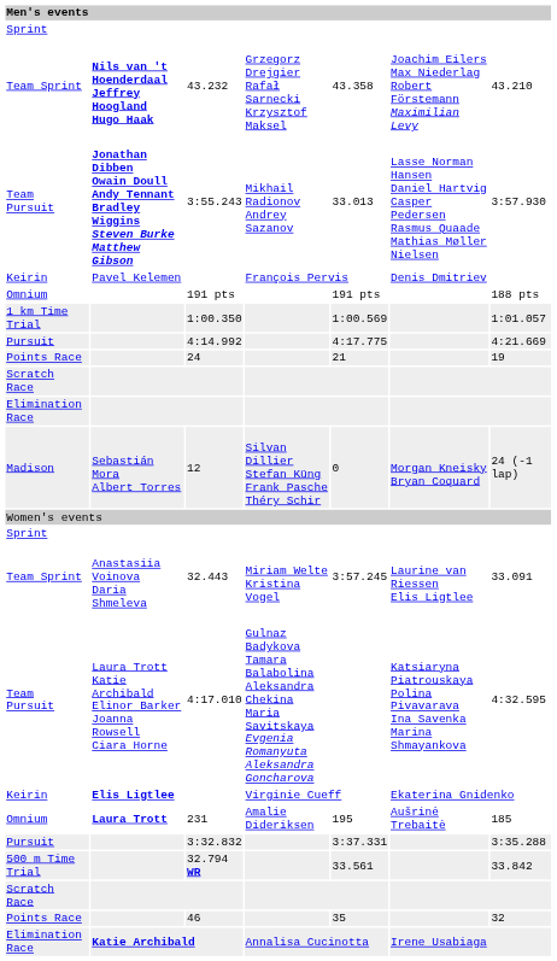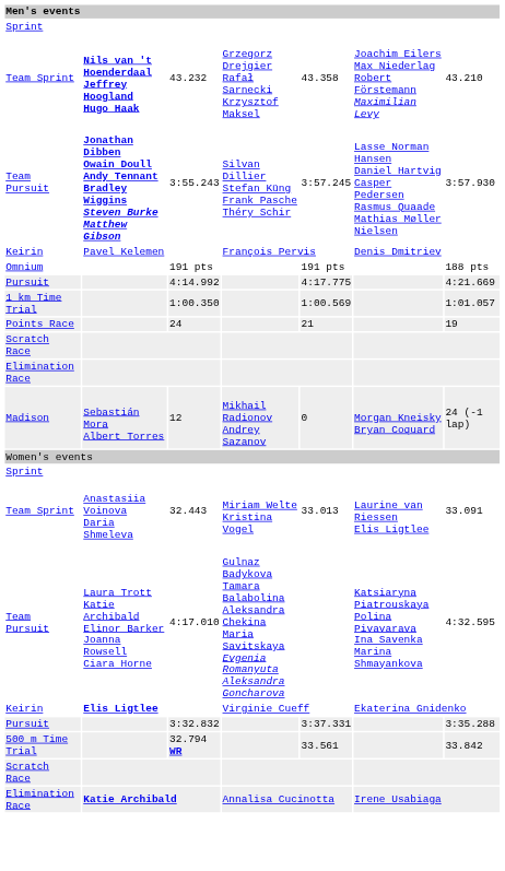 <table>
 <tr style="background:#ccc; width:100%;">
 <td colspan=7><strong>Men's events</strong></td>
 </tr>
 <tr>
 <td><a href='#'>Sprint</a> <br></td>
 <td colspan=2><strong></strong></td>
 <td colspan=2></td>
 <td colspan=2></td>
 </tr>
 <tr>
 <td><a href='#'>Team Sprint</a><br></td>
 <td><strong><br><a href='#'>Nils van 't Hoenderdaal</a><br><a href='#'>Jeffrey Hoogland</a><br><a href='#'>Hugo Haak</a></strong></td>
 <td>43.232</td>
 <td><br><a href='#'>Grzegorz Drejgier</a><br><a href='#'>Rafał Sarnecki</a><br><a href='#'>Krzysztof Maksel</a></td>
 <td>43.358</td>
 <td><br><a href='#'>Joachim Eilers</a><br><a href='#'>Max Niederlag</a><br><a href='#'>Robert Förstemann</a><br><em><a href='#'>Maximilian Levy</a></em></td>
 <td>43.210</td>
 </tr>
 <tr>
 <td><a href='#'>Team Pursuit</a><br></td>
 <td><strong><br><a href='#'>Jonathan Dibben</a><br><a href='#'>Owain Doull</a><br><a href='#'>Andy Tennant</a><br><a href='#'>Bradley Wiggins</a><br><em><a href='#'>Steven Burke</a></em><br><em><a href='#'>Matthew Gibson</a><strong><em></td>
 <td>3:55.243</td>
-<td><br><a href='#'>Mikhail Radionov</a><br><a href='#'>Andrey Sazanov</a></td>
-<td>33.013</td>
+<td><br><a href='#'>Silvan Dillier</a><br><a href='#'>Stefan Küng</a><br><a href='#'>Frank Pasche</a><br><a href='#'>Théry Schir</a></td>
+<td>3:57.245</td>
 <td><br><a href='#'>Lasse Norman Hansen</a><br><a href='#'>Daniel Hartvig</a><br><a href='#'>Casper Pedersen</a><br><a href='#'>Rasmus Quaade</a><br></em><a href='#'>Mathias Møller Nielsen</a><em></td>
 <td>3:57.930</td>
 </tr>
 <tr>
 <td><a href='#'>Keirin</a><br></td>
 <td colspan=2></strong><a href='#'>Pavel Kelemen</a><br><strong></td>
 <td colspan=2><a href='#'>François Pervis</a><br></td>
 <td colspan=2><a href='#'>Denis Dmitriev</a><br></td>
 </tr>
 <tr>
 <td><a href='#'>Omnium</a><br></td>
 <td></strong><strong></td>
 <td>191 pts</td>
 <td></td>
 <td>191 pts</td>
 <td></td>
 <td>188 pts</td>
 </tr>
 <tr style="background:#eee; width:100%;">
+<td><a href='#'>Pursuit</a><br></td>
+<td></strong><strong></td>
+<td>4:14.992</td>
+<td></td>
+<td>4:17.775</td>
+<td></td>
+<td>4:21.669</td>
+</tr>
+<tr style="background:#eee; width:100%;">
 <td><a href='#'>1 km Time Trial</a><br></td>
 <td></strong><strong></td>
 <td>1:00.350</td>
 <td></td>
 <td>1:00.569</td>
 <td></td>
 <td>1:01.057</td>
-</tr>
-<tr style="background:#eee; width:100%;">
-<td><a href='#'>Pursuit</a><br></td>
-<td></strong><strong></td>
-<td>4:14.992</td>
-<td></td>
-<td>4:17.775</td>
-<td></td>
-<td>4:21.669</td>
 </tr>
 <tr style="background:#eee; width:100%;">
 <td><a href='#'>Points Race</a><br></td>
 <td></strong><strong></td>
 <td>24</td>
 <td></td>
 <td>21</td>
 <td></td>
 <td>19</td>
 </tr>
 <tr style="background:#eee; width:100%;">
 <td><a href='#'>Scratch Race</a><br></td>
 <td colspan=2></strong><strong></td>
 <td colspan=2></td>
 <td colspan=2></td>
 </tr>
 <tr style="background:#eee; width:100%;">
 <td><a href='#'>Elimination Race</a><br></td>
 <td colspan=2></strong><strong></td>
 <td colspan=2></td>
 <td colspan=2></td>
 </tr>
 <tr style="background:#eee; width:100%;">
 <td><a href='#'>Madison</a><br></td>
 <td></strong><br><a href='#'>Sebastián Mora</a> <br><a href='#'>Albert Torres</a><strong></td>
 <td>12</td>
-<td><br><a href='#'>Silvan Dillier</a><br><a href='#'>Stefan Küng</a><br><a href='#'>Frank Pasche</a><br><a href='#'>Théry Schir</a></td>
+<td><br><a href='#'>Mikhail Radionov</a><br><a href='#'>Andrey Sazanov</a></td>
 <td>0</td>
 <td><br><a href='#'>Morgan Kneisky</a><br><a href='#'>Bryan Coquard</a></td>
 <td>24 (-1 lap)</td>
 </tr>
 <tr style="background:#ccc; width:100%;">
 <td colspan=7></strong>Women's events<strong></td>
 </tr>
 <tr>
 <td><a href='#'>Sprint</a><br></td>
 <td colspan=2></strong><strong></td>
 <td colspan=2></td>
 <td colspan=2></td>
 </tr>
 <tr>
 <td><a href='#'>Team Sprint</a><br></td>
 <td></strong><br><a href='#'>Anastasiia Voinova</a><br><a href='#'>Daria Shmeleva</a><strong></td>
 <td>32.443</td>
 <td><br><a href='#'>Miriam Welte</a><br><a href='#'>Kristina Vogel</a></td>
-<td>3:57.245</td>
+<td>33.013</td>
 <td><br><a href='#'>Laurine van Riessen</a><br><a href='#'>Elis Ligtlee</a></td>
 <td>33.091</td>
 </tr>
 <tr>
 <td><a href='#'>Team Pursuit</a><br></td>
 <td></strong><br><a href='#'>Laura Trott</a><br><a href='#'>Katie Archibald</a><br><a href='#'>Elinor Barker</a><br><a href='#'>Joanna Rowsell</a><br></em><a href='#'>Ciara Horne</a></em></strong></td>
 <td>4:17.010</td>
 <td><br><a href='#'>Gulnaz Badykova</a><br><a href='#'>Tamara Balabolina</a><br><a href='#'>Aleksandra Chekina</a><br><a href='#'>Maria Savitskaya</a><br><em><a href='#'>Evgenia Romanyuta</a></em><br><em><a href='#'>Aleksandra Goncharova</a></em></td>
 <td></td>
 <td><br><a href='#'>Katsiaryna Piatrouskaya</a><br><a href='#'>Polina Pivavarava</a><br><a href='#'>Ina Savenka</a><br><a href='#'>Marina Shmayankova</a></td>
 <td>4:32.595</td>
 </tr>
 <tr>
 <td><a href='#'>Keirin</a><br></td>
 <td colspan=2><strong><a href='#'>Elis Ligtlee</a><br><small></small></strong></td>
 <td colspan=2><a href='#'>Virginie Cueff</a><br><small></small></td>
 <td colspan=2><a href='#'>Ekaterina Gnidenko</a><br><small></small></td>
-</tr>
-<tr>
-<td><a href='#'>Omnium</a><br></td>
-<td><strong><a href='#'>Laura Trott</a><br><small></small></strong></td>
-<td>231</td>
-<td><a href='#'>Amalie Dideriksen</a><br><small></small></td>
-<td>195</td>
-<td><a href='#'>Aušrinė Trebaitė</a><br><small></small></td>
-<td>185</td>
 </tr>
 <tr style="background:#eee; width:100%;">
 <td><a href='#'>Pursuit</a><br></td>
 <td><strong></strong></td>
 <td>3:32.832</td>
 <td></td>
 <td>3:37.331</td>
 <td></td>
 <td>3:35.288</td>
 </tr>
 <tr style="background:#eee; width:100%;">
 <td><a href='#'>500 m Time Trial</a><br></td>
 <td><strong></strong></td>
 <td>32.794 <br><strong><a href='#'>WR</a></strong></td>
 <td></td>
 <td>33.561</td>
 <td></td>
 <td>33.842</td>
 </tr>
 <tr style="background:#eee; width:100%;">
 <td><a href='#'>Scratch Race</a><br></td>
 <td colspan=2><strong></strong></td>
 <td colspan=2></td>
 <td colspan=2></td>
 </tr>
 <tr style="background:#eee; width:100%;">
-<td><a href='#'>Points Race</a><br></td>
-<td><strong></strong></td>
-<td>46</td>
-<td></td>
-<td>35</td>
-<td></td>
-<td>32</td>
-</tr>
-<tr style="background:#eee; width:100%;">
 <td><a href='#'>Elimination Race</a><br></td>
 <td colspan=2><strong><a href='#'>Katie Archibald</a><br><small></small></strong></td>
 <td colspan=2><a href='#'>Annalisa Cucinotta</a><br><small></small></td>
 <td colspan=2><a href='#'>Irene Usabiaga</a><br><small></small></td>
 </tr>
 </table>
